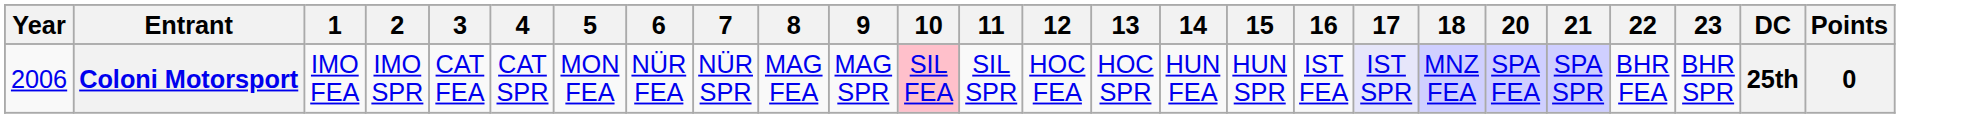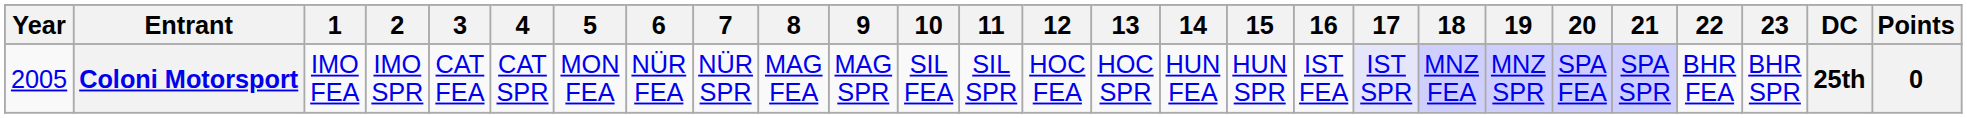 <table class="wikitable" style="text-align:center; font-size:85%">
 <tr>
 <th>Year</th>
 <th>Entrant</th>
 <th>1</th>
 <th>2</th>
 <th>3</th>
 <th>4</th>
 <th>5</th>
 <th>6</th>
 <th>7</th>
 <th>8</th>
 <th>9</th>
 <th>10</th>
 <th>11</th>
 <th>12</th>
 <th>13</th>
 <th>14</th>
 <th>15</th>
 <th>16</th>
 <th>17</th>
 <th>18</th>
+<th>19</th>
 <th>20</th>
 <th>21</th>
 <th>22</th>
 <th>23</th>
 <th>DC</th>
 <th>Points</th>
 </tr>
 <tr>
-<td><a href='#'>2006</a></td>
+<td><a href='#'>2005</a></td>
 <th nowrap><a href='#'>Coloni Motorsport</a></th>
 <td><a href='#'>IMO<br>FEA</a></td>
 <td><a href='#'>IMO<br>SPR</a></td>
 <td><a href='#'>CAT<br>FEA</a></td>
 <td><a href='#'>CAT<br>SPR</a></td>
 <td><a href='#'>MON<br>FEA</a></td>
 <td><a href='#'>NÜR<br>FEA</a></td>
 <td><a href='#'>NÜR<br>SPR</a></td>
 <td><a href='#'>MAG<br>FEA</a></td>
 <td><a href='#'>MAG<br>SPR</a></td>
-<td style="background: pink;"><a href='#'>SIL<br>FEA</a></td>
+<td><a href='#'>SIL<br>FEA</a></td>
 <td><a href='#'>SIL<br>SPR</a></td>
 <td><a href='#'>HOC<br>FEA</a></td>
 <td><a href='#'>HOC<br>SPR</a></td>
 <td><a href='#'>HUN<br>FEA</a></td>
 <td><a href='#'>HUN<br>SPR</a></td>
 <td><a href='#'>IST<br>FEA</a></td>
 <td style="background: lavender;"><a href='#'>IST<br>SPR</a></td>
 <td style="background:#cfcfff;"><a href='#'>MNZ<br>FEA</a><br></td>
+<td style="background:#cfcfff;"><a href='#'>MNZ<br>SPR</a><br></td>
 <td style="background:#cfcfff;"><a href='#'>SPA<br>FEA</a><br></td>
 <td style="background:#cfcfff;"><a href='#'>SPA<br>SPR</a><br></td>
 <td><a href='#'>BHR<br>FEA</a></td>
 <td><a href='#'>BHR<br>SPR</a></td>
 <th>25th</th>
 <th>0</th>
 </tr>
 </table>
